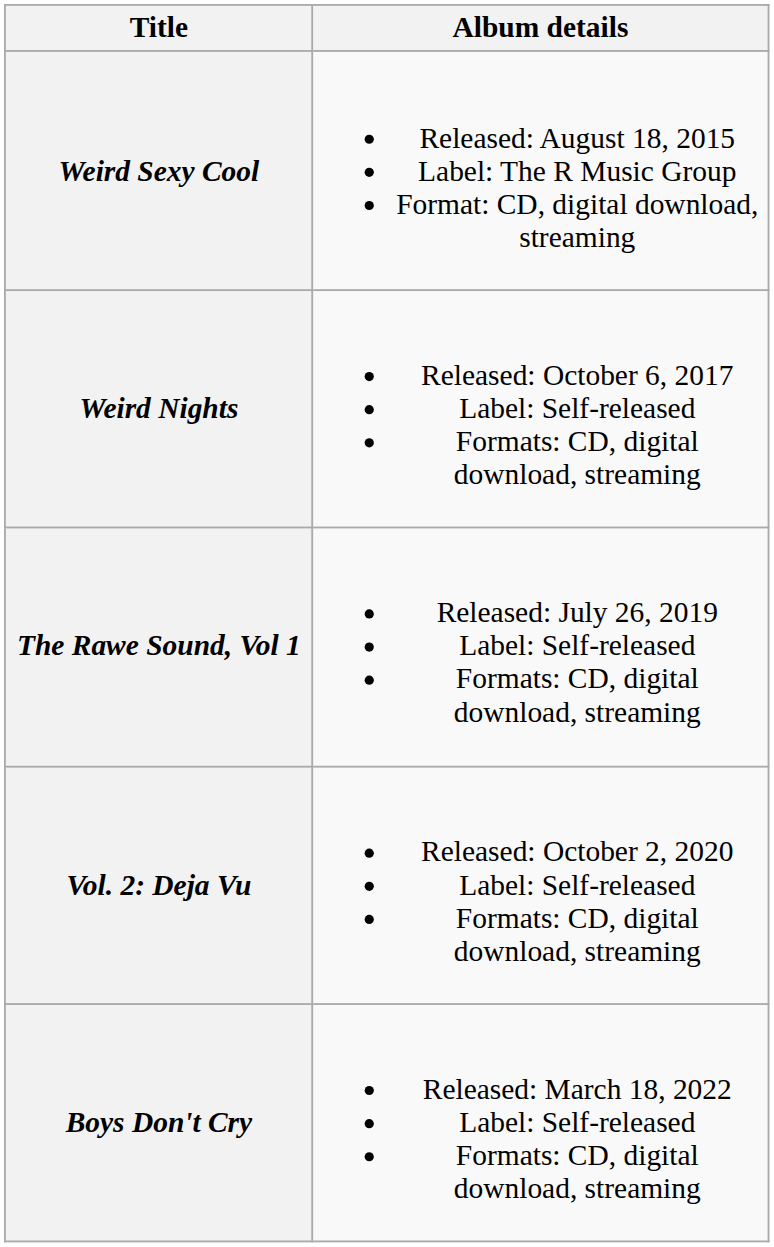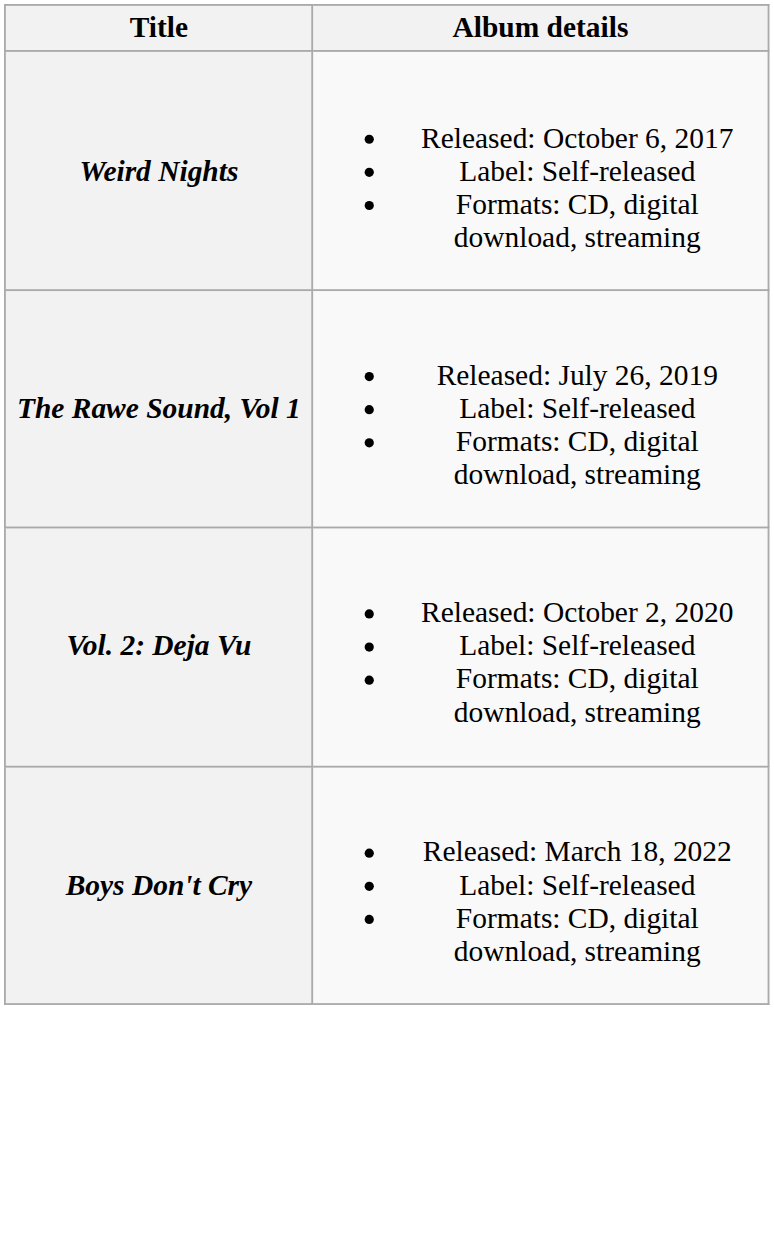 <table class="wikitable plainrowheaders" style="text-align:center;">
 <tr>
 <th scope="col" style="width:10em;">Title</th>
 <th scope="col" style="width:15em;">Album details</th>
-</tr>
-<tr>
-<th scope="row"><em>Weird Sexy Cool</em></th>
-<td><br><ul><li>Released: August 18, 2015</li><li>Label: The R Music Group</li><li>Format: CD, digital download, streaming</li></ul></td>
 </tr>
 <tr>
 <th scope="row"><em>Weird Nights</em></th>
 <td><br><ul><li>Released: October 6, 2017</li><li>Label: Self-released</li><li>Formats: CD, digital download, streaming</li></ul></td>
 </tr>
 <tr>
 <th scope="row"><em>The Rawe Sound, Vol 1</em></th>
 <td><br><ul><li>Released: July 26, 2019</li><li>Label: Self-released</li><li>Formats: CD, digital download, streaming</li></ul></td>
 </tr>
 <tr>
 <th scope="row"><em>Vol. 2: Deja Vu</em></th>
 <td><br><ul><li>Released: October 2, 2020</li><li>Label: Self-released</li><li>Formats: CD, digital download, streaming</li></ul></td>
 </tr>
 <tr>
 <th scope="row"><em>Boys Don't Cry</em></th>
 <td><br><ul><li>Released: March 18, 2022</li><li>Label: Self-released</li><li>Formats: CD, digital download, streaming</li></ul></td>
 </tr>
 </table>
